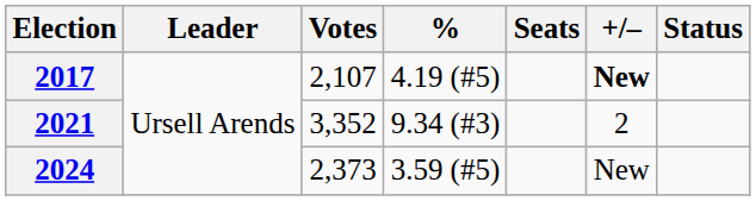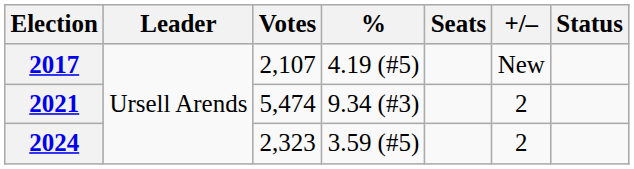 <table class=wikitable style=text-align:center>
 <tr>
 <th>Election</th>
 <th>Leader</th>
 <th>Votes</th>
 <th>%</th>
 <th>Seats</th>
 <th>+/–</th>
 <th>Status</th>
 </tr>
 <tr>
 <th><a href='#'>2017</a></th>
 <td rowspan=3>Ursell Arends</td>
 <td>2,107</td>
 <td>4.19 (#5)</td>
 <td></td>
-<td><strong>New</strong></td>
+<td>New</td>
 <td></td>
 </tr>
 <tr>
 <th><a href='#'>2021</a></th>
-<td>3,352</td>
+<td>5,474</td>
 <td>9.34 (#3)</td>
 <td></td>
 <td> 2</td>
 <td></td>
 </tr>
 <tr>
 <th><a href='#'>2024</a></th>
-<td>2,373</td>
+<td>2,323</td>
 <td>3.59 (#5)</td>
 <td></td>
-<td>New</td>
+<td> 2</td>
 <td></td>
 </tr>
 </table>
